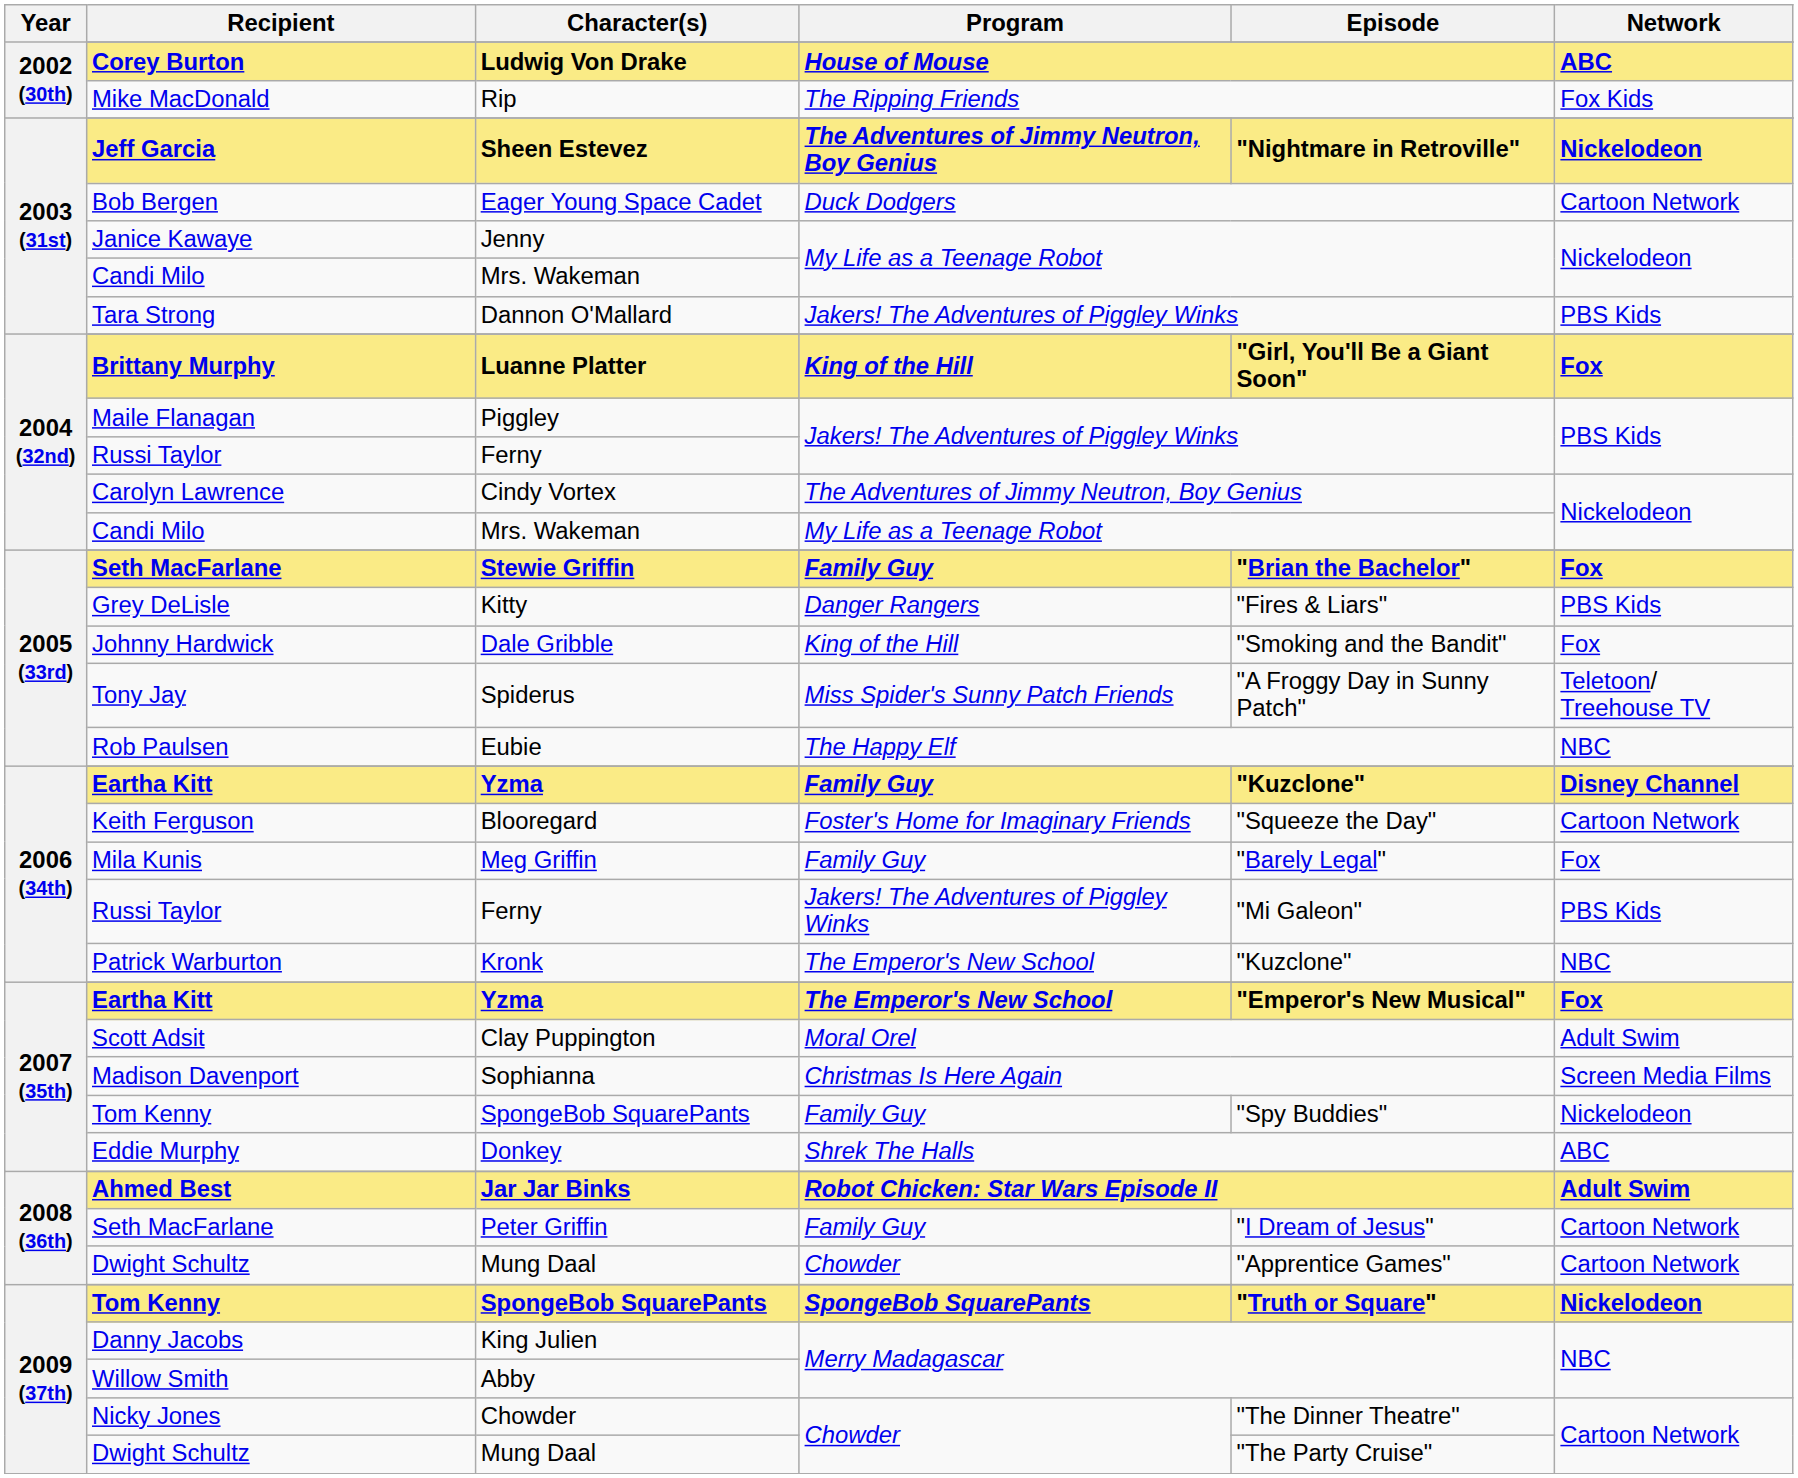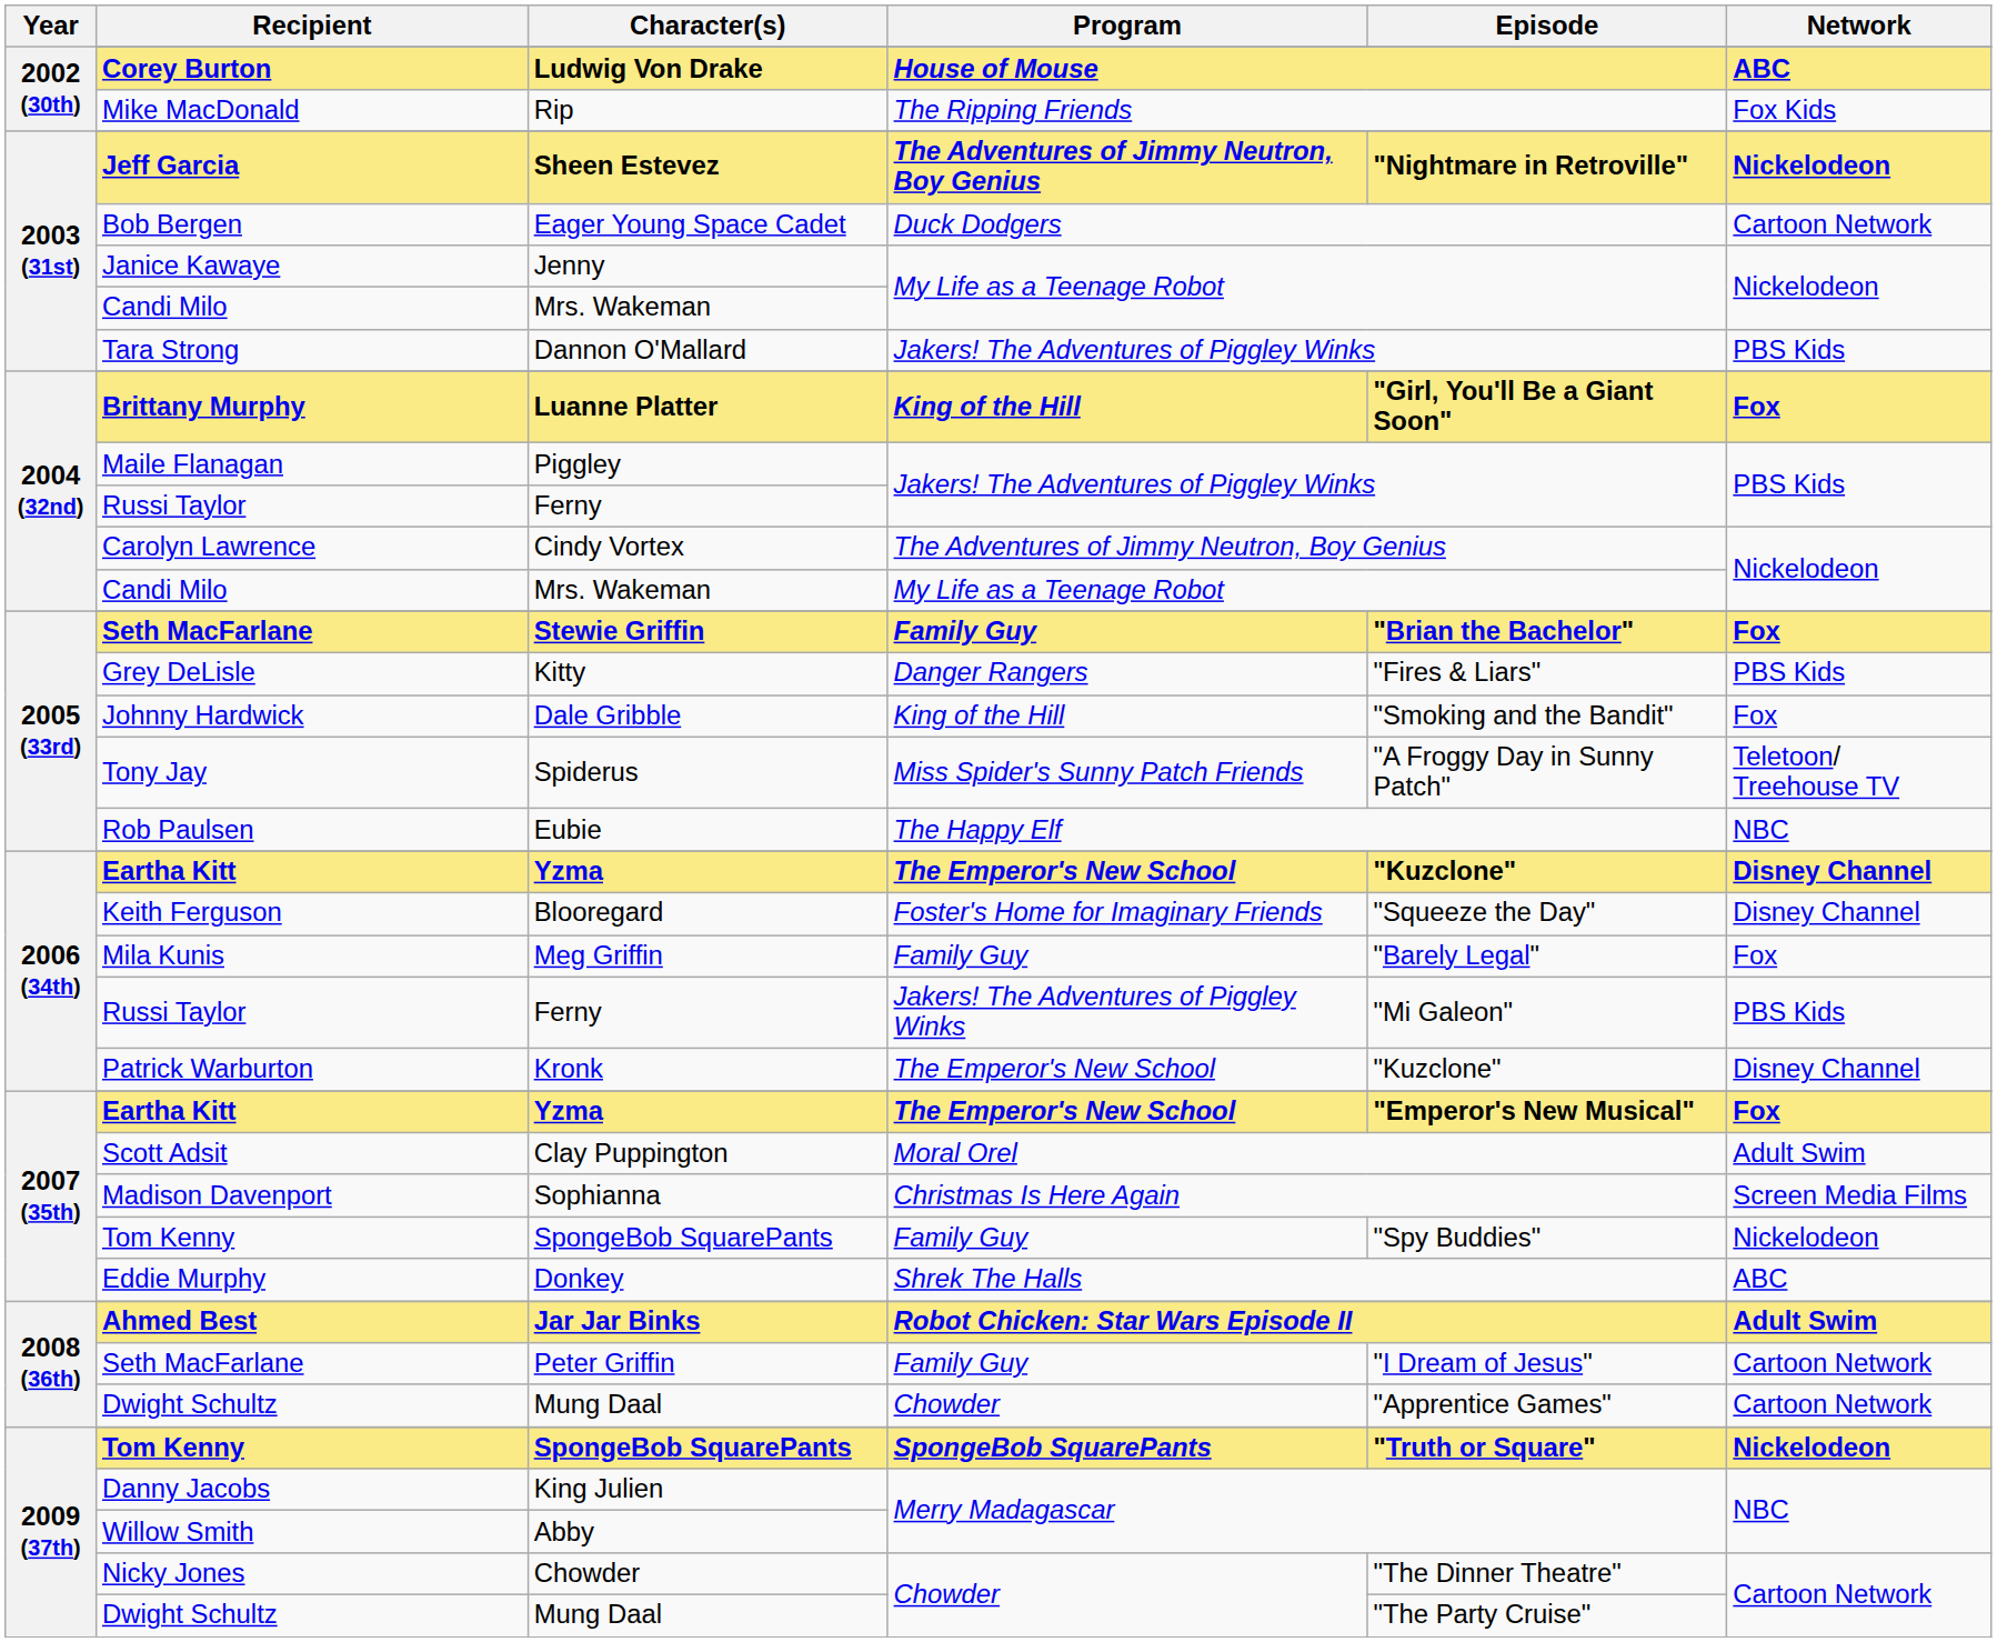 <table class="wikitable" style="width:95%;">
 <tr>
 <th style="width:3%;">Year</th>
 <th style="width:18%;">Recipient</th>
 <th style="width:15%;">Character(s)</th>
 <th style="width:20%;">Program</th>
 <th style="width:15%;">Episode</th>
 <th style="width:11%;">Network</th>
 </tr>
 <tr>
 <th rowspan="3" style="text-align:center;">2002 <br><small>(<a href='#'>30th</a>)</small><br></th>
 </tr>
 <tr style="background:#FAEB86;">
 <td><strong><a href='#'>Corey Burton</a></strong></td>
 <td><strong>Ludwig Von Drake</strong></td>
 <td colspan="2"><strong><em><a href='#'>House of Mouse</a></em></strong></td>
 <td><strong><a href='#'>ABC</a></strong></td>
 </tr>
 <tr>
 <td><a href='#'>Mike MacDonald</a></td>
 <td>Rip</td>
 <td colspan="2"><em><a href='#'>The Ripping Friends</a></em></td>
 <td><a href='#'>Fox Kids</a></td>
 </tr>
 <tr>
 <th rowspan="6" style="text-align:center;">2003 <br><small>(<a href='#'>31st</a>)</small><br></th>
 </tr>
 <tr style="background:#FAEB86;">
 <td><strong><a href='#'>Jeff Garcia</a></strong></td>
 <td><strong>Sheen Estevez</strong></td>
 <td><strong><em><a href='#'>The Adventures of Jimmy Neutron, Boy Genius</a></em></strong></td>
 <td><strong>"Nightmare in Retroville"</strong></td>
 <td><strong><a href='#'>Nickelodeon</a></strong></td>
 </tr>
 <tr>
 <td><a href='#'>Bob Bergen</a></td>
 <td><a href='#'>Eager Young Space Cadet</a></td>
 <td colspan="2"><em><a href='#'>Duck Dodgers</a></em></td>
 <td><a href='#'>Cartoon Network</a></td>
 </tr>
 <tr>
 <td><a href='#'>Janice Kawaye</a></td>
 <td>Jenny</td>
 <td rowspan="2" colspan="2"><em><a href='#'>My Life as a Teenage Robot</a></em></td>
 <td rowspan="2"><a href='#'>Nickelodeon</a></td>
 </tr>
 <tr>
 <td><a href='#'>Candi Milo</a></td>
 <td>Mrs. Wakeman</td>
 </tr>
 <tr>
 <td><a href='#'>Tara Strong</a></td>
 <td>Dannon O'Mallard</td>
 <td colspan="2"><em><a href='#'>Jakers! The Adventures of Piggley Winks</a></em></td>
 <td><a href='#'>PBS Kids</a></td>
 </tr>
 <tr>
 <th rowspan="6" style="text-align:center;">2004 <br><small>(<a href='#'>32nd</a>)</small><br></th>
 </tr>
 <tr style="background:#FAEB86;">
 <td><strong><a href='#'>Brittany Murphy</a></strong></td>
 <td><strong>Luanne Platter</strong></td>
 <td><strong><em><a href='#'>King of the Hill</a></em></strong></td>
 <td><strong>"Girl, You'll Be a Giant Soon"</strong></td>
 <td><strong><a href='#'>Fox</a></strong></td>
 </tr>
 <tr>
 <td><a href='#'>Maile Flanagan</a></td>
 <td>Piggley</td>
 <td rowspan="2" colspan="2"><em><a href='#'>Jakers! The Adventures of Piggley Winks</a></em></td>
 <td rowspan="2"><a href='#'>PBS Kids</a></td>
 </tr>
 <tr>
 <td><a href='#'>Russi Taylor</a></td>
 <td>Ferny</td>
 </tr>
 <tr>
 <td><a href='#'>Carolyn Lawrence</a></td>
 <td>Cindy Vortex</td>
 <td colspan="2"><em><a href='#'>The Adventures of Jimmy Neutron, Boy Genius</a></em></td>
 <td rowspan="2"><a href='#'>Nickelodeon</a></td>
 </tr>
 <tr>
 <td><a href='#'>Candi Milo</a></td>
 <td>Mrs. Wakeman</td>
 <td colspan="2"><em><a href='#'>My Life as a Teenage Robot</a></em></td>
 </tr>
 <tr>
 <th rowspan="6" style="text-align:center;">2005 <br><small>(<a href='#'>33rd</a>)</small><br></th>
 </tr>
 <tr style="background:#FAEB86;">
 <td><strong><a href='#'>Seth MacFarlane</a></strong></td>
 <td><strong><a href='#'>Stewie Griffin</a></strong></td>
 <td><strong><em><a href='#'>Family Guy</a></em></strong></td>
 <td><strong>"<a href='#'>Brian the Bachelor</a>"</strong></td>
 <td><strong><a href='#'>Fox</a></strong></td>
 </tr>
 <tr>
 <td><a href='#'>Grey DeLisle</a></td>
 <td>Kitty</td>
 <td><em><a href='#'>Danger Rangers</a></em></td>
 <td>"Fires & Liars"</td>
 <td><a href='#'>PBS Kids</a></td>
 </tr>
 <tr>
 <td><a href='#'>Johnny Hardwick</a></td>
 <td><a href='#'>Dale Gribble</a></td>
 <td><em><a href='#'>King of the Hill</a></em></td>
 <td>"Smoking and the Bandit"</td>
 <td><a href='#'>Fox</a></td>
 </tr>
 <tr>
 <td><a href='#'>Tony Jay</a></td>
 <td>Spiderus</td>
 <td><em><a href='#'>Miss Spider's Sunny Patch Friends</a></em></td>
 <td>"A Froggy Day in Sunny Patch"</td>
 <td><a href='#'>Teletoon</a>/<br><a href='#'>Treehouse TV</a></td>
 </tr>
 <tr>
 <td><a href='#'>Rob Paulsen</a></td>
 <td>Eubie</td>
 <td colspan="2"><em><a href='#'>The Happy Elf</a></em></td>
 <td><a href='#'>NBC</a></td>
 </tr>
 <tr>
 <th rowspan="6" style="text-align:center;">2006 <br><small>(<a href='#'>34th</a>)</small><br></th>
 </tr>
 <tr style="background:#FAEB86;">
 <td><strong><a href='#'>Eartha Kitt</a></strong></td>
 <td><strong><a href='#'>Yzma</a></strong></td>
-<td><strong><em><a href='#'>Family Guy</a></em></strong></td>
+<td><strong><em><a href='#'>The Emperor's New School</a></em></strong></td>
 <td><strong>"Kuzclone"</strong></td>
 <td><strong><a href='#'>Disney Channel</a></strong></td>
 </tr>
 <tr>
 <td><a href='#'>Keith Ferguson</a></td>
 <td>Blooregard</td>
 <td><em><a href='#'>Foster's Home for Imaginary Friends</a></em></td>
 <td>"Squeeze the Day"</td>
-<td><a href='#'>Cartoon Network</a></td>
+<td><a href='#'>Disney Channel</a></td>
 </tr>
 <tr>
 <td><a href='#'>Mila Kunis</a></td>
 <td><a href='#'>Meg Griffin</a></td>
 <td><em><a href='#'>Family Guy</a></em></td>
 <td>"<a href='#'>Barely Legal</a>"</td>
 <td><a href='#'>Fox</a></td>
 </tr>
 <tr>
 <td><a href='#'>Russi Taylor</a></td>
 <td>Ferny</td>
 <td><em><a href='#'>Jakers! The Adventures of Piggley Winks</a></em></td>
 <td>"Mi Galeon"</td>
 <td><a href='#'>PBS Kids</a></td>
 </tr>
 <tr>
 <td><a href='#'>Patrick Warburton</a></td>
 <td><a href='#'>Kronk</a></td>
 <td><em><a href='#'>The Emperor's New School</a></em></td>
 <td>"Kuzclone"</td>
-<td><a href='#'>NBC</a></td>
+<td><a href='#'>Disney Channel</a></td>
 </tr>
 <tr>
 <th rowspan="6" style="text-align:center;">2007 <br><small>(<a href='#'>35th</a>)</small><br></th>
 </tr>
 <tr style="background:#FAEB86;">
 <td><strong><a href='#'>Eartha Kitt</a></strong></td>
 <td><strong><a href='#'>Yzma</a></strong></td>
 <td><strong><em><a href='#'>The Emperor's New School</a></em></strong></td>
 <td><strong>"Emperor's New Musical"</strong></td>
 <td><strong><a href='#'>Fox</a></strong></td>
 </tr>
 <tr>
 <td><a href='#'>Scott Adsit</a></td>
 <td>Clay Puppington</td>
 <td Colspan="2"><em><a href='#'>Moral Orel</a></em></td>
 <td><a href='#'>Adult Swim</a></td>
 </tr>
 <tr>
 <td><a href='#'>Madison Davenport</a></td>
 <td>Sophianna</td>
 <td colspan="2"><em><a href='#'>Christmas Is Here Again</a></em></td>
 <td><a href='#'>Screen Media Films</a></td>
 </tr>
 <tr>
 <td><a href='#'>Tom Kenny</a></td>
 <td><a href='#'>SpongeBob SquarePants</a></td>
 <td><em><a href='#'>Family Guy</a></em></td>
 <td>"Spy Buddies"</td>
 <td><a href='#'>Nickelodeon</a></td>
 </tr>
 <tr>
 <td><a href='#'>Eddie Murphy</a></td>
 <td><a href='#'>Donkey</a></td>
 <td colspan="2"><em><a href='#'>Shrek The Halls</a></em></td>
 <td><a href='#'>ABC</a></td>
 </tr>
 <tr>
 <th rowspan="4" style="text-align:center;">2008 <br><small>(<a href='#'>36th</a>)</small><br></th>
 </tr>
 <tr style="background:#FAEB86;">
 <td><strong><a href='#'>Ahmed Best</a></strong></td>
 <td><strong><a href='#'>Jar Jar Binks</a></strong></td>
 <td colspan="2"><strong><em><a href='#'>Robot Chicken: Star Wars Episode II</a></em></strong></td>
 <td><strong><a href='#'>Adult Swim</a></strong></td>
 </tr>
 <tr>
 <td><a href='#'>Seth MacFarlane</a></td>
 <td><a href='#'>Peter Griffin</a></td>
 <td><em><a href='#'>Family Guy</a></em></td>
 <td>"<a href='#'>I Dream of Jesus</a>"</td>
 <td><a href='#'>Cartoon Network</a></td>
 </tr>
 <tr>
 <td><a href='#'>Dwight Schultz</a></td>
 <td>Mung Daal</td>
 <td><em><a href='#'>Chowder</a></em></td>
 <td>"Apprentice Games"</td>
 <td><a href='#'>Cartoon Network</a></td>
 </tr>
 <tr>
 <th rowspan="6" style="text-align:center;">2009 <br><small>(<a href='#'>37th</a>)</small><br></th>
 </tr>
 <tr style="background:#FAEB86;">
 <td><strong><a href='#'>Tom Kenny</a></strong></td>
 <td><strong><a href='#'>SpongeBob SquarePants</a></strong></td>
 <td><strong><em><a href='#'>SpongeBob SquarePants</a></em></strong></td>
 <td><strong>"<a href='#'>Truth or Square</a>"</strong></td>
 <td><strong><a href='#'>Nickelodeon</a></strong></td>
 </tr>
 <tr>
 <td><a href='#'>Danny Jacobs</a></td>
 <td>King Julien</td>
 <td rowspan="2" colspan="2"><em><a href='#'>Merry Madagascar</a></em></td>
 <td rowspan="2"><a href='#'>NBC</a></td>
 </tr>
 <tr>
 <td><a href='#'>Willow Smith</a></td>
 <td>Abby</td>
 </tr>
 <tr>
 <td><a href='#'>Nicky Jones</a></td>
 <td>Chowder</td>
 <td rowspan="2"><em><a href='#'>Chowder</a></em></td>
 <td>"The Dinner Theatre"</td>
 <td rowspan="2"><a href='#'>Cartoon Network</a></td>
 </tr>
 <tr>
 <td><a href='#'>Dwight Schultz</a></td>
 <td>Mung Daal</td>
 <td>"The Party Cruise"</td>
 </tr>
 <tr>
 </tr>
 </table>
